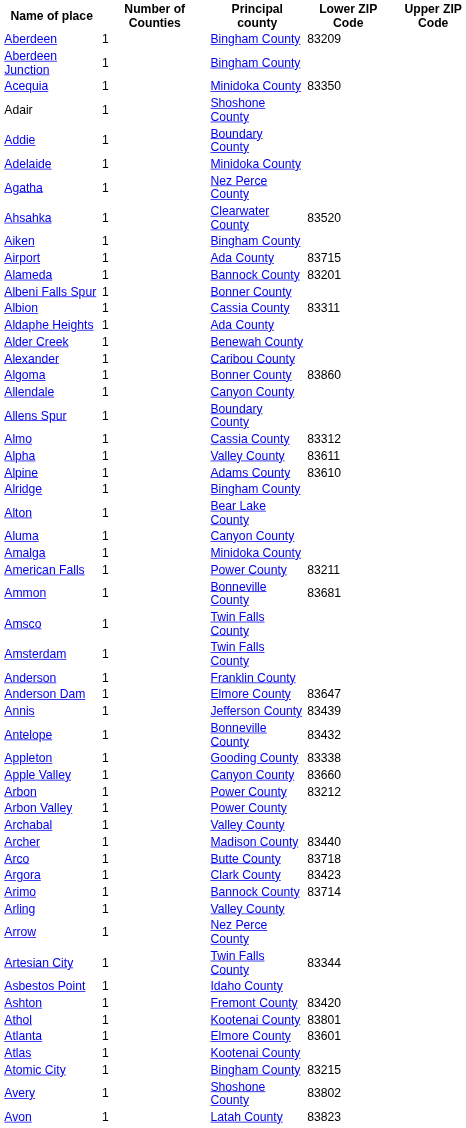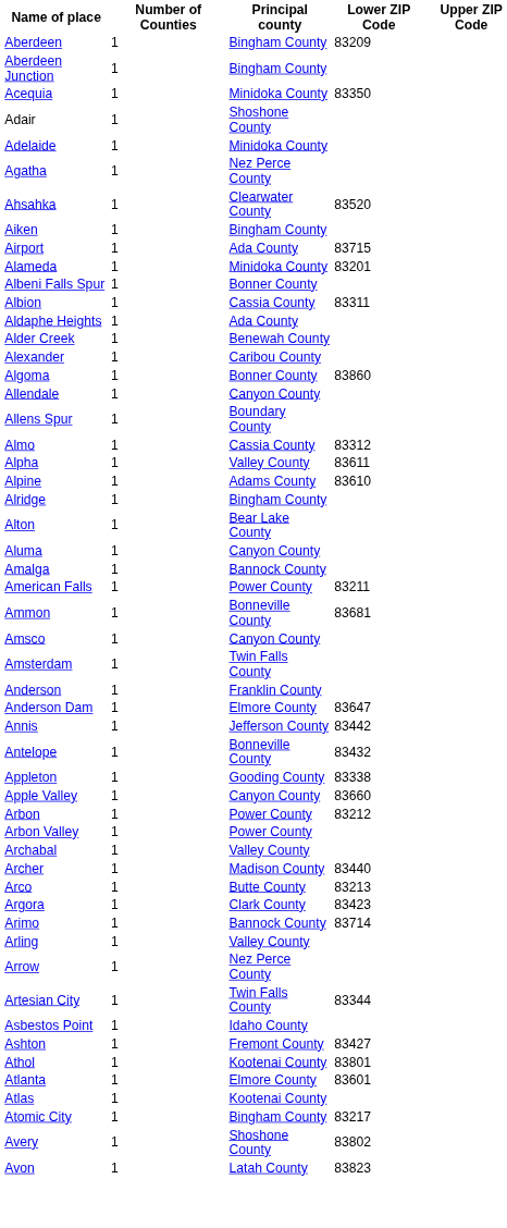 <table>
 <tr>
 <th>Name of place</th>
 <th>Number of Counties</th>
 <th>Principal county</th>
 <th>Lower ZIP Code</th>
 <th>Upper ZIP Code</th>
 </tr>
 <tr --->
 <td><a href='#'>Aberdeen</a></td>
 <td>1</td>
 <td><a href='#'>Bingham County</a></td>
 <td>83209</td>
 <td> </td>
 </tr>
 <tr --->
 <td><a href='#'>Aberdeen Junction</a></td>
 <td>1</td>
 <td><a href='#'>Bingham County</a></td>
 <td> </td>
 <td> </td>
 </tr>
 <tr --->
 <td><a href='#'>Acequia</a></td>
 <td>1</td>
 <td><a href='#'>Minidoka County</a></td>
 <td>83350</td>
 <td> </td>
 </tr>
 <tr --->
 <td>Adair</td>
 <td>1</td>
 <td><a href='#'>Shoshone County</a></td>
-<td> </td>
-<td> </td>
-</tr>
-<tr --->
-<td><a href='#'>Addie</a></td>
-<td>1</td>
-<td><a href='#'>Boundary County</a></td>
 <td> </td>
 <td> </td>
 </tr>
 <tr --->
 <td><a href='#'>Adelaide</a></td>
 <td>1</td>
 <td><a href='#'>Minidoka County</a></td>
 <td> </td>
 <td> </td>
 </tr>
 <tr --->
 <td><a href='#'>Agatha</a></td>
 <td>1</td>
 <td><a href='#'>Nez Perce County</a></td>
 <td> </td>
 <td> </td>
 </tr>
 <tr --->
 <td><a href='#'>Ahsahka</a></td>
 <td>1</td>
 <td><a href='#'>Clearwater County</a></td>
 <td>83520</td>
 <td> </td>
 </tr>
 <tr --->
 <td><a href='#'>Aiken</a></td>
 <td>1</td>
 <td><a href='#'>Bingham County</a></td>
 <td> </td>
 <td> </td>
 </tr>
 <tr --->
 <td><a href='#'>Airport</a></td>
 <td>1</td>
 <td><a href='#'>Ada County</a></td>
 <td>83715</td>
 <td> </td>
 </tr>
 <tr --->
 <td><a href='#'>Alameda</a></td>
 <td>1</td>
-<td><a href='#'>Bannock County</a></td>
+<td><a href='#'>Minidoka County</a></td>
 <td>83201</td>
 <td> </td>
 </tr>
 <tr --->
 <td><a href='#'>Albeni Falls Spur</a></td>
 <td>1</td>
 <td><a href='#'>Bonner County</a></td>
 <td> </td>
 <td> </td>
 </tr>
 <tr --->
 <td><a href='#'>Albion</a></td>
 <td>1</td>
 <td><a href='#'>Cassia County</a></td>
 <td>83311</td>
 <td> </td>
 </tr>
 <tr --->
 <td><a href='#'>Aldaphe Heights</a></td>
 <td>1</td>
 <td><a href='#'>Ada County</a></td>
 <td> </td>
 <td> </td>
 </tr>
 <tr --->
 <td><a href='#'>Alder Creek</a></td>
 <td>1</td>
 <td><a href='#'>Benewah County</a></td>
 <td> </td>
 <td> </td>
 </tr>
 <tr --->
 <td><a href='#'>Alexander</a></td>
 <td>1</td>
 <td><a href='#'>Caribou County</a></td>
 <td> </td>
 <td> </td>
 </tr>
 <tr --->
 <td><a href='#'>Algoma</a></td>
 <td>1</td>
 <td><a href='#'>Bonner County</a></td>
 <td>83860</td>
 <td> </td>
 </tr>
 <tr --->
 <td><a href='#'>Allendale</a></td>
 <td>1</td>
 <td><a href='#'>Canyon County</a></td>
 <td> </td>
 <td> </td>
 </tr>
 <tr --->
 <td><a href='#'>Allens Spur</a></td>
 <td>1</td>
 <td><a href='#'>Boundary County</a></td>
 <td> </td>
 <td> </td>
 </tr>
 <tr --->
 <td><a href='#'>Almo</a></td>
 <td>1</td>
 <td><a href='#'>Cassia County</a></td>
 <td>83312</td>
 <td> </td>
 </tr>
 <tr --->
 <td><a href='#'>Alpha</a></td>
 <td>1</td>
 <td><a href='#'>Valley County</a></td>
 <td>83611</td>
 <td> </td>
 </tr>
 <tr --->
 <td><a href='#'>Alpine</a></td>
 <td>1</td>
 <td><a href='#'>Adams County</a></td>
 <td>83610</td>
 <td> </td>
 </tr>
 <tr --->
 <td><a href='#'>Alridge</a></td>
 <td>1</td>
 <td><a href='#'>Bingham County</a></td>
 <td> </td>
 <td> </td>
 </tr>
 <tr --->
 <td><a href='#'>Alton</a></td>
 <td>1</td>
 <td><a href='#'>Bear Lake County</a></td>
 <td> </td>
 <td> </td>
 </tr>
 <tr --->
 <td><a href='#'>Aluma</a></td>
 <td>1</td>
 <td><a href='#'>Canyon County</a></td>
 <td> </td>
 <td> </td>
 </tr>
 <tr --->
 <td><a href='#'>Amalga</a></td>
 <td>1</td>
-<td><a href='#'>Minidoka County</a></td>
+<td><a href='#'>Bannock County</a></td>
 <td> </td>
 <td> </td>
 </tr>
 <tr --->
 <td><a href='#'>American Falls</a></td>
 <td>1</td>
 <td><a href='#'>Power County</a></td>
 <td>83211</td>
 <td> </td>
 </tr>
 <tr --->
 <td><a href='#'>Ammon</a></td>
 <td>1</td>
 <td><a href='#'>Bonneville County</a></td>
 <td>83681</td>
 <td> </td>
 </tr>
 <tr --->
 <td><a href='#'>Amsco</a></td>
 <td>1</td>
-<td><a href='#'>Twin Falls County</a></td>
+<td><a href='#'>Canyon County</a></td>
 <td> </td>
 <td> </td>
 </tr>
 <tr --->
 <td><a href='#'>Amsterdam</a></td>
 <td>1</td>
 <td><a href='#'>Twin Falls County</a></td>
 <td> </td>
 <td> </td>
 </tr>
 <tr --->
 <td><a href='#'>Anderson</a></td>
 <td>1</td>
 <td><a href='#'>Franklin County</a></td>
 <td> </td>
 <td> </td>
 </tr>
 <tr --->
 <td><a href='#'>Anderson Dam</a></td>
 <td>1</td>
 <td><a href='#'>Elmore County</a></td>
 <td>83647</td>
 <td> </td>
 </tr>
 <tr --->
 <td><a href='#'>Annis</a></td>
 <td>1</td>
 <td><a href='#'>Jefferson County</a></td>
-<td>83439</td>
+<td>83442</td>
 <td> </td>
 </tr>
 <tr --->
 <td><a href='#'>Antelope</a></td>
 <td>1</td>
 <td><a href='#'>Bonneville County</a></td>
 <td>83432</td>
 <td> </td>
 </tr>
 <tr --->
 <td><a href='#'>Appleton</a></td>
 <td>1</td>
 <td><a href='#'>Gooding County</a></td>
 <td>83338</td>
 <td> </td>
 </tr>
 <tr --->
 <td><a href='#'>Apple Valley</a></td>
 <td>1</td>
 <td><a href='#'>Canyon County</a></td>
 <td>83660</td>
 <td> </td>
 </tr>
 <tr --->
 <td><a href='#'>Arbon</a></td>
 <td>1</td>
 <td><a href='#'>Power County</a></td>
 <td>83212</td>
 <td> </td>
 </tr>
 <tr --->
 <td><a href='#'>Arbon Valley</a></td>
 <td>1</td>
 <td><a href='#'>Power County</a></td>
 <td> </td>
 <td> </td>
 </tr>
 <tr --->
 <td><a href='#'>Archabal</a></td>
 <td>1</td>
 <td><a href='#'>Valley County</a></td>
 <td> </td>
 <td> </td>
 </tr>
 <tr --->
 <td><a href='#'>Archer</a></td>
 <td>1</td>
 <td><a href='#'>Madison County</a></td>
 <td>83440</td>
 <td> </td>
 </tr>
 <tr --->
 <td><a href='#'>Arco</a></td>
 <td>1</td>
 <td><a href='#'>Butte County</a></td>
-<td>83718</td>
+<td>83213</td>
 <td> </td>
 </tr>
 <tr --->
 <td><a href='#'>Argora</a></td>
 <td>1</td>
 <td><a href='#'>Clark County</a></td>
 <td>83423</td>
 <td> </td>
 </tr>
 <tr --->
 <td><a href='#'>Arimo</a></td>
 <td>1</td>
 <td><a href='#'>Bannock County</a></td>
 <td>83714</td>
 <td> </td>
 </tr>
 <tr --->
 <td><a href='#'>Arling</a></td>
 <td>1</td>
 <td><a href='#'>Valley County</a></td>
 <td> </td>
 <td> </td>
 </tr>
 <tr --->
 <td><a href='#'>Arrow</a></td>
 <td>1</td>
 <td><a href='#'>Nez Perce County</a></td>
 <td> </td>
 <td> </td>
 </tr>
 <tr --->
 <td><a href='#'>Artesian City</a></td>
 <td>1</td>
 <td><a href='#'>Twin Falls County</a></td>
 <td>83344</td>
 <td> </td>
 </tr>
 <tr --->
 <td><a href='#'>Asbestos Point</a></td>
 <td>1</td>
 <td><a href='#'>Idaho County</a></td>
 <td> </td>
 <td> </td>
 </tr>
 <tr --->
 <td><a href='#'>Ashton</a></td>
 <td>1</td>
 <td><a href='#'>Fremont County</a></td>
-<td>83420</td>
+<td>83427</td>
 <td> </td>
 </tr>
 <tr --->
 <td><a href='#'>Athol</a></td>
 <td>1</td>
 <td><a href='#'>Kootenai County</a></td>
 <td>83801</td>
 <td> </td>
 </tr>
 <tr --->
 <td><a href='#'>Atlanta</a></td>
 <td>1</td>
 <td><a href='#'>Elmore County</a></td>
 <td>83601</td>
 <td> </td>
 </tr>
 <tr --->
 <td><a href='#'>Atlas</a></td>
 <td>1</td>
 <td><a href='#'>Kootenai County</a></td>
 <td> </td>
 <td> </td>
 </tr>
 <tr --->
 <td><a href='#'>Atomic City</a></td>
 <td>1</td>
 <td><a href='#'>Bingham County</a></td>
-<td>83215</td>
+<td>83217</td>
 <td> </td>
 </tr>
 <tr --->
 <td><a href='#'>Avery</a></td>
 <td>1</td>
 <td><a href='#'>Shoshone County</a></td>
 <td>83802</td>
 <td> </td>
 </tr>
 <tr --->
 <td><a href='#'>Avon</a></td>
 <td>1</td>
 <td><a href='#'>Latah County</a></td>
 <td>83823</td>
 <td> </td>
 </tr>
 <tr --->
 </tr>
 </table>
